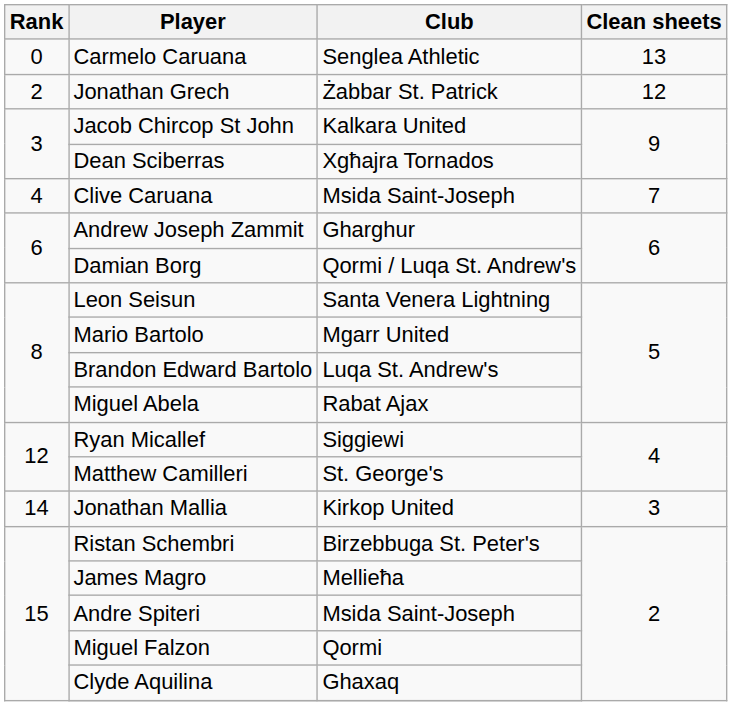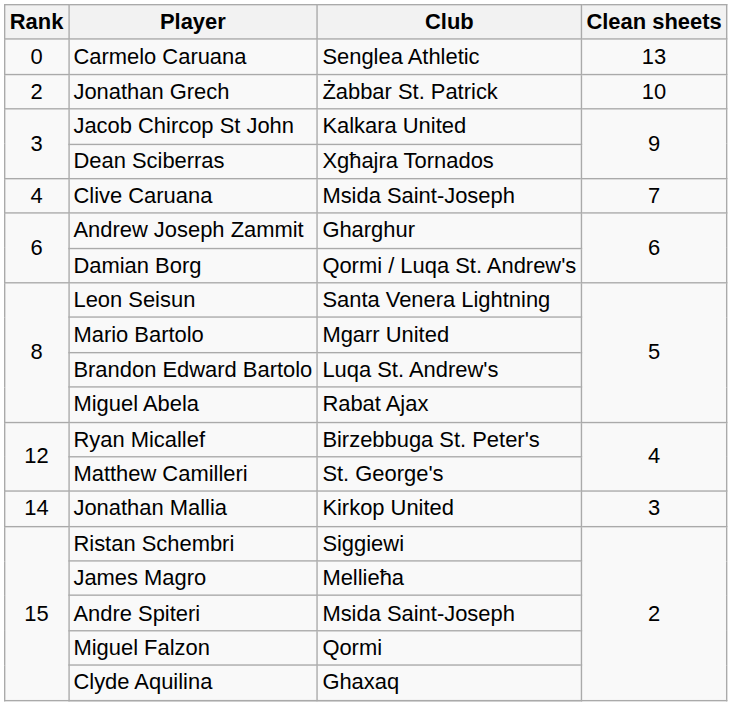 <table class="wikitable">
 <tr>
 <th>Rank</th>
 <th>Player</th>
 <th>Club</th>
 <th>Clean sheets</th>
 </tr>
 <tr>
 <td align="center" rowspan="1">0</td>
 <td> Carmelo Caruana</td>
 <td>Senglea Athletic</td>
 <td align="center" rowspan="1">13</td>
 </tr>
 <tr>
 <td align="center" rowspan="1">2</td>
 <td> Jonathan Grech</td>
 <td>Żabbar St. Patrick</td>
-<td align="center" rowspan="1">12</td>
+<td align="center" rowspan="1">10</td>
 </tr>
 <tr>
 <td align="center" rowspan="2">3</td>
 <td> Jacob Chircop St John</td>
 <td>Kalkara United</td>
 <td align="center" rowspan="2">9</td>
 </tr>
 <tr>
 <td> Dean Sciberras</td>
 <td>Xgħajra Tornados</td>
 </tr>
 <tr>
 <td align="center" rowspan="1">4</td>
 <td> Clive Caruana</td>
 <td>Msida Saint-Joseph</td>
 <td align="center" rowspan="1">7</td>
 </tr>
 <tr>
 <td align="center" rowspan="2">6</td>
 <td> Andrew Joseph Zammit</td>
 <td>Gharghur</td>
 <td align="center" rowspan="2">6</td>
 </tr>
 <tr>
 <td> Damian Borg</td>
 <td>Qormi / Luqa St. Andrew's</td>
 </tr>
 <tr>
 <td align="center" rowspan="4">8</td>
 <td> Leon Seisun</td>
 <td>Santa Venera Lightning</td>
 <td align="center" rowspan="4">5</td>
 </tr>
 <tr>
 <td> Mario Bartolo</td>
 <td>Mgarr United</td>
 </tr>
 <tr>
 <td> Brandon Edward Bartolo</td>
 <td>Luqa St. Andrew's</td>
 </tr>
 <tr>
 <td> Miguel Abela</td>
 <td>Rabat Ajax</td>
 </tr>
 <tr>
 <td align="center" rowspan="2">12</td>
 <td> Ryan Micallef</td>
-<td>Siggiewi</td>
+<td>Birzebbuga St. Peter's</td>
 <td align="center" rowspan="2">4</td>
 </tr>
 <tr>
 <td> Matthew Camilleri</td>
 <td>St. George's</td>
 </tr>
 <tr>
 <td align="center" rowspan="1">14</td>
 <td> Jonathan Mallia</td>
 <td>Kirkop United</td>
 <td align="center" rowspan="1">3</td>
 </tr>
 <tr>
 <td align="center" rowspan="6">15</td>
 <td> Ristan Schembri</td>
-<td>Birzebbuga St. Peter's</td>
+<td>Siggiewi</td>
 <td align="center" rowspan="6">2</td>
 </tr>
 <tr>
 <td> James Magro</td>
 <td>Mellieħa</td>
 </tr>
 <tr>
 <td> Andre Spiteri</td>
 <td>Msida Saint-Joseph</td>
 </tr>
 <tr>
 <td> Miguel Falzon</td>
 <td>Qormi</td>
 </tr>
 <tr>
 <td> Clyde Aquilina</td>
 <td>Ghaxaq</td>
 </tr>
 <tr>
 </tr>
 </table>
